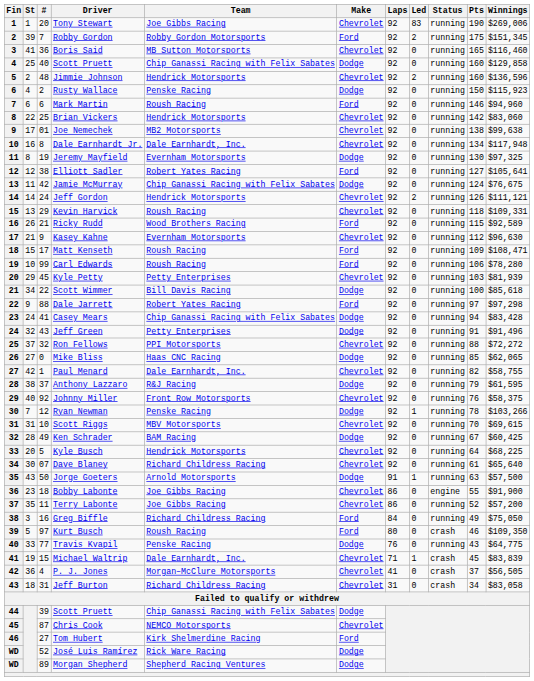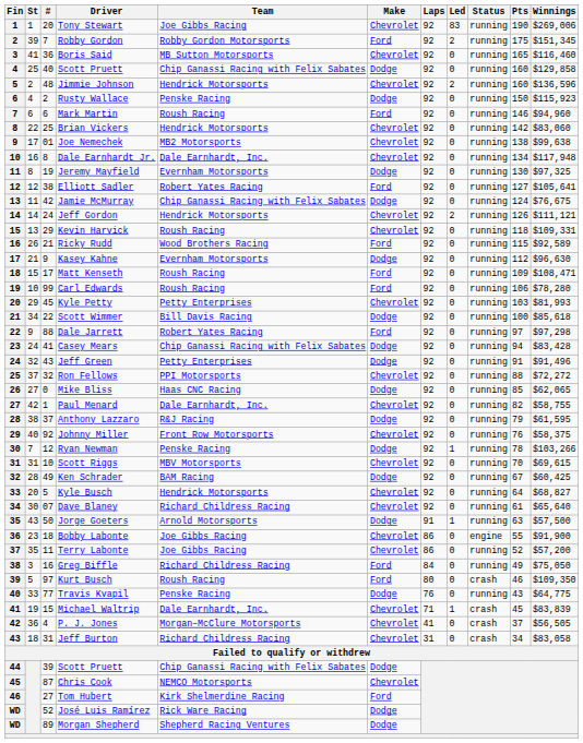 <table class="wikitable sortable" style="font-size:95%">
 <tr>
 <th>Fin</th>
 <th>St</th>
 <th>#</th>
 <th>Driver</th>
 <th>Team</th>
 <th>Make</th>
 <th>Laps</th>
 <th>Led</th>
 <th>Status</th>
 <th>Pts</th>
 <th>Winnings</th>
 </tr>
 <tr>
 <th>1</th>
 <td>1</td>
 <td>20</td>
 <td><a href='#'>Tony Stewart</a></td>
 <td><a href='#'>Joe Gibbs Racing</a></td>
 <td><a href='#'>Chevrolet</a></td>
 <td>92</td>
 <td>83</td>
 <td>running</td>
 <td>190</td>
 <td>$269,006</td>
 </tr>
 <tr>
 <th>2</th>
 <td>39</td>
 <td>7</td>
 <td><a href='#'>Robby Gordon</a></td>
 <td><a href='#'>Robby Gordon Motorsports</a></td>
 <td><a href='#'>Ford</a></td>
 <td>92</td>
 <td>2</td>
 <td>running</td>
 <td>175</td>
 <td>$151,345</td>
 </tr>
 <tr>
 <th>3</th>
 <td>41</td>
 <td>36</td>
 <td><a href='#'>Boris Said</a></td>
 <td><a href='#'>MB Sutton Motorsports</a></td>
 <td><a href='#'>Chevrolet</a></td>
 <td>92</td>
 <td>0</td>
 <td>running</td>
 <td>165</td>
 <td>$116,460</td>
 </tr>
 <tr>
 <th>4</th>
 <td>25</td>
 <td>40</td>
 <td><a href='#'>Scott Pruett</a></td>
 <td><a href='#'>Chip Ganassi Racing with Felix Sabates</a></td>
 <td><a href='#'>Dodge</a></td>
 <td>92</td>
 <td>0</td>
 <td>running</td>
 <td>160</td>
 <td>$129,858</td>
 </tr>
 <tr>
 <th>5</th>
 <td>2</td>
 <td>48</td>
 <td><a href='#'>Jimmie Johnson</a></td>
 <td><a href='#'>Hendrick Motorsports</a></td>
 <td><a href='#'>Chevrolet</a></td>
 <td>92</td>
 <td>2</td>
 <td>running</td>
 <td>160</td>
 <td>$136,596</td>
 </tr>
 <tr>
 <th>6</th>
 <td>4</td>
 <td>2</td>
 <td><a href='#'>Rusty Wallace</a></td>
 <td><a href='#'>Penske Racing</a></td>
 <td><a href='#'>Dodge</a></td>
 <td>92</td>
 <td>0</td>
 <td>running</td>
 <td>150</td>
 <td>$115,923</td>
 </tr>
 <tr>
 <th>7</th>
 <td>6</td>
 <td>6</td>
 <td><a href='#'>Mark Martin</a></td>
 <td><a href='#'>Roush Racing</a></td>
 <td><a href='#'>Ford</a></td>
 <td>92</td>
 <td>0</td>
 <td>running</td>
 <td>146</td>
 <td>$94,960</td>
 </tr>
 <tr>
 <th>8</th>
 <td>22</td>
 <td>25</td>
 <td><a href='#'>Brian Vickers</a></td>
 <td><a href='#'>Hendrick Motorsports</a></td>
 <td><a href='#'>Chevrolet</a></td>
 <td>92</td>
 <td>0</td>
 <td>running</td>
 <td>142</td>
 <td>$83,060</td>
 </tr>
 <tr>
 <th>9</th>
 <td>17</td>
 <td>01</td>
 <td><a href='#'>Joe Nemechek</a></td>
 <td><a href='#'>MB2 Motorsports</a></td>
 <td><a href='#'>Chevrolet</a></td>
 <td>92</td>
 <td>0</td>
 <td>running</td>
 <td>138</td>
 <td>$99,638</td>
 </tr>
 <tr>
 <th>10</th>
 <td>16</td>
 <td>8</td>
 <td><a href='#'>Dale Earnhardt Jr.</a></td>
 <td><a href='#'>Dale Earnhardt, Inc.</a></td>
 <td><a href='#'>Chevrolet</a></td>
 <td>92</td>
 <td>0</td>
 <td>running</td>
 <td>134</td>
 <td>$117,948</td>
 </tr>
 <tr>
 <th>11</th>
 <td>8</td>
 <td>19</td>
 <td><a href='#'>Jeremy Mayfield</a></td>
 <td><a href='#'>Evernham Motorsports</a></td>
 <td><a href='#'>Dodge</a></td>
 <td>92</td>
 <td>0</td>
 <td>running</td>
 <td>130</td>
 <td>$97,325</td>
 </tr>
 <tr>
 <th>12</th>
 <td>12</td>
 <td>38</td>
 <td><a href='#'>Elliott Sadler</a></td>
 <td><a href='#'>Robert Yates Racing</a></td>
 <td><a href='#'>Ford</a></td>
 <td>92</td>
 <td>0</td>
 <td>running</td>
 <td>127</td>
 <td>$105,641</td>
 </tr>
 <tr>
 <th>13</th>
 <td>11</td>
 <td>42</td>
 <td><a href='#'>Jamie McMurray</a></td>
 <td><a href='#'>Chip Ganassi Racing with Felix Sabates</a></td>
 <td><a href='#'>Dodge</a></td>
 <td>92</td>
 <td>0</td>
 <td>running</td>
 <td>124</td>
 <td>$76,675</td>
 </tr>
 <tr>
 <th>14</th>
 <td>14</td>
 <td>24</td>
 <td><a href='#'>Jeff Gordon</a></td>
 <td><a href='#'>Hendrick Motorsports</a></td>
 <td><a href='#'>Chevrolet</a></td>
 <td>92</td>
 <td>2</td>
 <td>running</td>
 <td>126</td>
 <td>$111,121</td>
 </tr>
 <tr>
 <th>15</th>
 <td>13</td>
 <td>29</td>
 <td><a href='#'>Kevin Harvick</a></td>
 <td><a href='#'>Roush Racing</a></td>
 <td><a href='#'>Chevrolet</a></td>
 <td>92</td>
 <td>0</td>
 <td>running</td>
 <td>118</td>
 <td>$109,331</td>
 </tr>
 <tr>
 <th>16</th>
 <td>26</td>
 <td>21</td>
 <td><a href='#'>Ricky Rudd</a></td>
 <td><a href='#'>Wood Brothers Racing</a></td>
 <td><a href='#'>Ford</a></td>
 <td>92</td>
 <td>0</td>
 <td>running</td>
 <td>115</td>
 <td>$92,589</td>
 </tr>
 <tr>
 <th>17</th>
 <td>21</td>
 <td>9</td>
 <td><a href='#'>Kasey Kahne</a></td>
 <td><a href='#'>Evernham Motorsports</a></td>
-<td><a href='#'>Chevrolet</a></td>
+<td><a href='#'>Dodge</a></td>
 <td>92</td>
 <td>0</td>
 <td>running</td>
 <td>112</td>
 <td>$96,630</td>
 </tr>
 <tr>
 <th>18</th>
 <td>15</td>
 <td>17</td>
 <td><a href='#'>Matt Kenseth</a></td>
 <td><a href='#'>Roush Racing</a></td>
 <td><a href='#'>Ford</a></td>
 <td>92</td>
 <td>0</td>
 <td>running</td>
 <td>109</td>
 <td>$108,471</td>
 </tr>
 <tr>
 <th>19</th>
 <td>10</td>
 <td>99</td>
 <td><a href='#'>Carl Edwards</a></td>
 <td><a href='#'>Roush Racing</a></td>
 <td><a href='#'>Ford</a></td>
 <td>92</td>
 <td>0</td>
 <td>running</td>
 <td>106</td>
 <td>$78,280</td>
 </tr>
 <tr>
 <th>20</th>
 <td>29</td>
 <td>45</td>
 <td><a href='#'>Kyle Petty</a></td>
 <td><a href='#'>Petty Enterprises</a></td>
 <td><a href='#'>Chevrolet</a></td>
 <td>92</td>
 <td>0</td>
 <td>running</td>
 <td>103</td>
-<td>$81,939</td>
+<td>$81,993</td>
 </tr>
 <tr>
 <th>21</th>
 <td>34</td>
 <td>22</td>
 <td><a href='#'>Scott Wimmer</a></td>
 <td><a href='#'>Bill Davis Racing</a></td>
 <td><a href='#'>Dodge</a></td>
 <td>92</td>
 <td>0</td>
 <td>running</td>
 <td>100</td>
 <td>$85,618</td>
 </tr>
 <tr>
 <th>22</th>
 <td>9</td>
 <td>88</td>
 <td><a href='#'>Dale Jarrett</a></td>
 <td><a href='#'>Robert Yates Racing</a></td>
 <td><a href='#'>Ford</a></td>
 <td>92</td>
 <td>0</td>
 <td>running</td>
 <td>97</td>
 <td>$97,298</td>
 </tr>
 <tr>
 <th>23</th>
 <td>24</td>
 <td>41</td>
 <td><a href='#'>Casey Mears</a></td>
 <td><a href='#'>Chip Ganassi Racing with Felix Sabates</a></td>
 <td><a href='#'>Dodge</a></td>
 <td>92</td>
 <td>0</td>
 <td>running</td>
 <td>94</td>
 <td>$83,428</td>
 </tr>
 <tr>
 <th>24</th>
 <td>32</td>
 <td>43</td>
 <td><a href='#'>Jeff Green</a></td>
 <td><a href='#'>Petty Enterprises</a></td>
 <td><a href='#'>Dodge</a></td>
 <td>92</td>
 <td>0</td>
 <td>running</td>
 <td>91</td>
 <td>$91,496</td>
 </tr>
 <tr>
 <th>25</th>
 <td>37</td>
 <td>32</td>
 <td><a href='#'>Ron Fellows</a></td>
 <td><a href='#'>PPI Motorsports</a></td>
 <td><a href='#'>Chevrolet</a></td>
 <td>92</td>
 <td>0</td>
 <td>running</td>
 <td>88</td>
 <td>$72,272</td>
 </tr>
 <tr>
 <th>26</th>
 <td>27</td>
 <td>0</td>
 <td><a href='#'>Mike Bliss</a></td>
 <td><a href='#'>Haas CNC Racing</a></td>
 <td><a href='#'>Dodge</a></td>
 <td>92</td>
 <td>0</td>
 <td>running</td>
 <td>85</td>
 <td>$62,065</td>
 </tr>
 <tr>
 <th>27</th>
 <td>42</td>
 <td>1</td>
 <td><a href='#'>Paul Menard</a></td>
 <td><a href='#'>Dale Earnhardt, Inc.</a></td>
 <td><a href='#'>Chevrolet</a></td>
 <td>92</td>
 <td>0</td>
 <td>running</td>
 <td>82</td>
 <td>$58,755</td>
 </tr>
 <tr>
 <th>28</th>
 <td>38</td>
 <td>37</td>
 <td><a href='#'>Anthony Lazzaro</a></td>
 <td><a href='#'>R&J Racing</a></td>
 <td><a href='#'>Dodge</a></td>
 <td>92</td>
 <td>0</td>
 <td>running</td>
 <td>79</td>
 <td>$61,595</td>
 </tr>
 <tr>
 <th>29</th>
 <td>40</td>
 <td>92</td>
 <td><a href='#'>Johnny Miller</a></td>
 <td><a href='#'>Front Row Motorsports</a></td>
 <td><a href='#'>Chevrolet</a></td>
 <td>92</td>
 <td>0</td>
 <td>running</td>
 <td>76</td>
 <td>$58,375</td>
 </tr>
 <tr>
 <th>30</th>
 <td>7</td>
 <td>12</td>
 <td><a href='#'>Ryan Newman</a></td>
 <td><a href='#'>Penske Racing</a></td>
 <td><a href='#'>Dodge</a></td>
 <td>92</td>
 <td>1</td>
 <td>running</td>
 <td>78</td>
 <td>$103,266</td>
 </tr>
 <tr>
 <th>31</th>
 <td>31</td>
 <td>10</td>
 <td><a href='#'>Scott Riggs</a></td>
 <td><a href='#'>MBV Motorsports</a></td>
 <td><a href='#'>Chevrolet</a></td>
 <td>92</td>
 <td>0</td>
 <td>running</td>
 <td>70</td>
 <td>$69,615</td>
 </tr>
 <tr>
 <th>32</th>
 <td>28</td>
 <td>49</td>
 <td><a href='#'>Ken Schrader</a></td>
 <td><a href='#'>BAM Racing</a></td>
 <td><a href='#'>Dodge</a></td>
 <td>92</td>
 <td>0</td>
 <td>running</td>
 <td>67</td>
 <td>$60,425</td>
 </tr>
 <tr>
 <th>33</th>
 <td>20</td>
 <td>5</td>
 <td><a href='#'>Kyle Busch</a></td>
 <td><a href='#'>Hendrick Motorsports</a></td>
 <td><a href='#'>Chevrolet</a></td>
 <td>92</td>
 <td>0</td>
 <td>running</td>
 <td>64</td>
-<td>$68,225</td>
+<td>$68,827</td>
 </tr>
 <tr>
 <th>34</th>
 <td>30</td>
 <td>07</td>
 <td><a href='#'>Dave Blaney</a></td>
 <td><a href='#'>Richard Childress Racing</a></td>
 <td><a href='#'>Chevrolet</a></td>
 <td>92</td>
 <td>0</td>
 <td>running</td>
 <td>61</td>
 <td>$65,640</td>
 </tr>
 <tr>
 <th>35</th>
 <td>43</td>
 <td>50</td>
 <td><a href='#'>Jorge Goeters</a></td>
 <td><a href='#'>Arnold Motorsports</a></td>
 <td><a href='#'>Dodge</a></td>
 <td>91</td>
 <td>1</td>
 <td>running</td>
 <td>63</td>
 <td>$57,500</td>
 </tr>
 <tr>
 <th>36</th>
 <td>23</td>
 <td>18</td>
 <td><a href='#'>Bobby Labonte</a></td>
 <td><a href='#'>Joe Gibbs Racing</a></td>
 <td><a href='#'>Chevrolet</a></td>
 <td>86</td>
 <td>0</td>
 <td>engine</td>
 <td>55</td>
 <td>$91,900</td>
 </tr>
 <tr>
 <th>37</th>
 <td>35</td>
 <td>11</td>
 <td><a href='#'>Terry Labonte</a></td>
 <td><a href='#'>Joe Gibbs Racing</a></td>
 <td><a href='#'>Chevrolet</a></td>
 <td>86</td>
 <td>0</td>
 <td>running</td>
 <td>52</td>
 <td>$57,200</td>
 </tr>
 <tr>
 <th>38</th>
 <td>3</td>
 <td>16</td>
 <td><a href='#'>Greg Biffle</a></td>
 <td><a href='#'>Richard Childress Racing</a></td>
 <td><a href='#'>Ford</a></td>
 <td>84</td>
 <td>0</td>
 <td>running</td>
 <td>49</td>
 <td>$75,050</td>
 </tr>
 <tr>
 <th>39</th>
 <td>5</td>
 <td>97</td>
 <td><a href='#'>Kurt Busch</a></td>
 <td><a href='#'>Roush Racing</a></td>
 <td><a href='#'>Ford</a></td>
 <td>80</td>
 <td>0</td>
 <td>crash</td>
 <td>46</td>
 <td>$109,350</td>
 </tr>
 <tr>
 <th>40</th>
 <td>33</td>
 <td>77</td>
 <td><a href='#'>Travis Kvapil</a></td>
 <td><a href='#'>Penske Racing</a></td>
 <td><a href='#'>Dodge</a></td>
 <td>76</td>
 <td>0</td>
 <td>running</td>
 <td>43</td>
 <td>$64,775</td>
 </tr>
 <tr>
 <th>41</th>
 <td>19</td>
 <td>15</td>
 <td><a href='#'>Michael Waltrip</a></td>
 <td><a href='#'>Dale Earnhardt, Inc.</a></td>
 <td><a href='#'>Chevrolet</a></td>
 <td>71</td>
 <td>1</td>
 <td>crash</td>
 <td>45</td>
 <td>$83,839</td>
 </tr>
 <tr>
 <th>42</th>
 <td>36</td>
 <td>4</td>
 <td><a href='#'>P. J. Jones</a></td>
 <td><a href='#'>Morgan–McClure Motorsports</a></td>
 <td><a href='#'>Chevrolet</a></td>
 <td>41</td>
 <td>0</td>
 <td>crash</td>
 <td>37</td>
 <td>$56,505</td>
 </tr>
 <tr>
 <th>43</th>
 <td>18</td>
 <td>31</td>
 <td><a href='#'>Jeff Burton</a></td>
 <td><a href='#'>Richard Childress Racing</a></td>
 <td><a href='#'>Chevrolet</a></td>
 <td>31</td>
 <td>0</td>
 <td>crash</td>
 <td>34</td>
 <td>$83,058</td>
 </tr>
 <tr>
 <th colspan="11">Failed to qualify or withdrew</th>
 </tr>
 <tr>
 <th>44</th>
 <th rowspan="5"></th>
 <td>39</td>
 <td><a href='#'>Scott Pruett</a></td>
 <td><a href='#'>Chip Ganassi Racing with Felix Sabates</a></td>
 <td><a href='#'>Dodge</a></td>
 <th colspan="5" rowspan="5"></th>
 </tr>
 <tr>
 <th>45</th>
 <td>87</td>
 <td><a href='#'>Chris Cook</a></td>
 <td><a href='#'>NEMCO Motorsports</a></td>
 <td><a href='#'>Chevrolet</a></td>
 </tr>
 <tr>
 <th>46</th>
 <td>27</td>
 <td><a href='#'>Tom Hubert</a></td>
 <td><a href='#'>Kirk Shelmerdine Racing</a></td>
 <td><a href='#'>Ford</a></td>
 </tr>
 <tr>
 <th>WD</th>
 <td>52</td>
 <td><a href='#'>José Luis Ramírez</a></td>
 <td><a href='#'>Rick Ware Racing</a></td>
 <td><a href='#'>Dodge</a></td>
 </tr>
 <tr>
 <th>WD</th>
 <td>89</td>
 <td><a href='#'>Morgan Shepherd</a></td>
 <td><a href='#'>Shepherd Racing Ventures</a></td>
 <td><a href='#'>Dodge</a></td>
 </tr>
 <tr>
 <th colspan="11"></th>
 </tr>
 </table>
